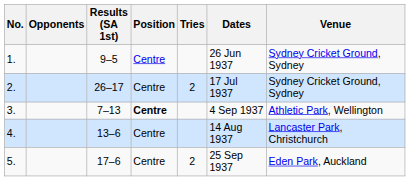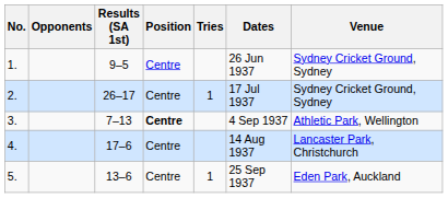 <table class="wikitable sortable">
 <tr>
 <th>No.</th>
 <th>Opponents</th>
 <th>Results<br>(SA 1st)</th>
 <th>Position</th>
 <th>Tries</th>
 <th>Dates</th>
 <th>Venue</th>
 </tr>
 <tr>
 <td>1.</td>
 <td></td>
 <td align="center">9–5</td>
 <td><a href='#'>Centre</a></td>
 <td></td>
 <td>26 Jun 1937</td>
 <td><a href='#'>Sydney Cricket Ground</a>, Sydney</td>
 </tr>
 <tr style="background: #D0E6FF;">
 <td>2.</td>
 <td></td>
 <td align="center">26–17</td>
 <td>Centre</td>
-<td align="center">2</td>
+<td align="center">1</td>
 <td>17 Jul 1937</td>
 <td>Sydney Cricket Ground, Sydney</td>
 </tr>
 <tr>
 <td>3.</td>
 <td></td>
 <td align="center">7–13</td>
 <td><strong>Centre</strong></td>
 <td></td>
 <td>4 Sep 1937</td>
 <td><a href='#'>Athletic Park</a>, Wellington</td>
 </tr>
 <tr style="background: #D0E6FF;">
 <td>4.</td>
 <td></td>
-<td align="center">13–6</td>
+<td align="center">17–6</td>
 <td>Centre</td>
 <td></td>
 <td>14 Aug 1937</td>
 <td><a href='#'>Lancaster Park</a>, Christchurch</td>
 </tr>
 <tr>
 <td>5.</td>
 <td></td>
-<td align="center">17–6</td>
+<td align="center">13–6</td>
 <td>Centre</td>
-<td align="center">2</td>
+<td align="center">1</td>
 <td>25 Sep 1937</td>
 <td><a href='#'>Eden Park</a>, Auckland</td>
 </tr>
 </table>
